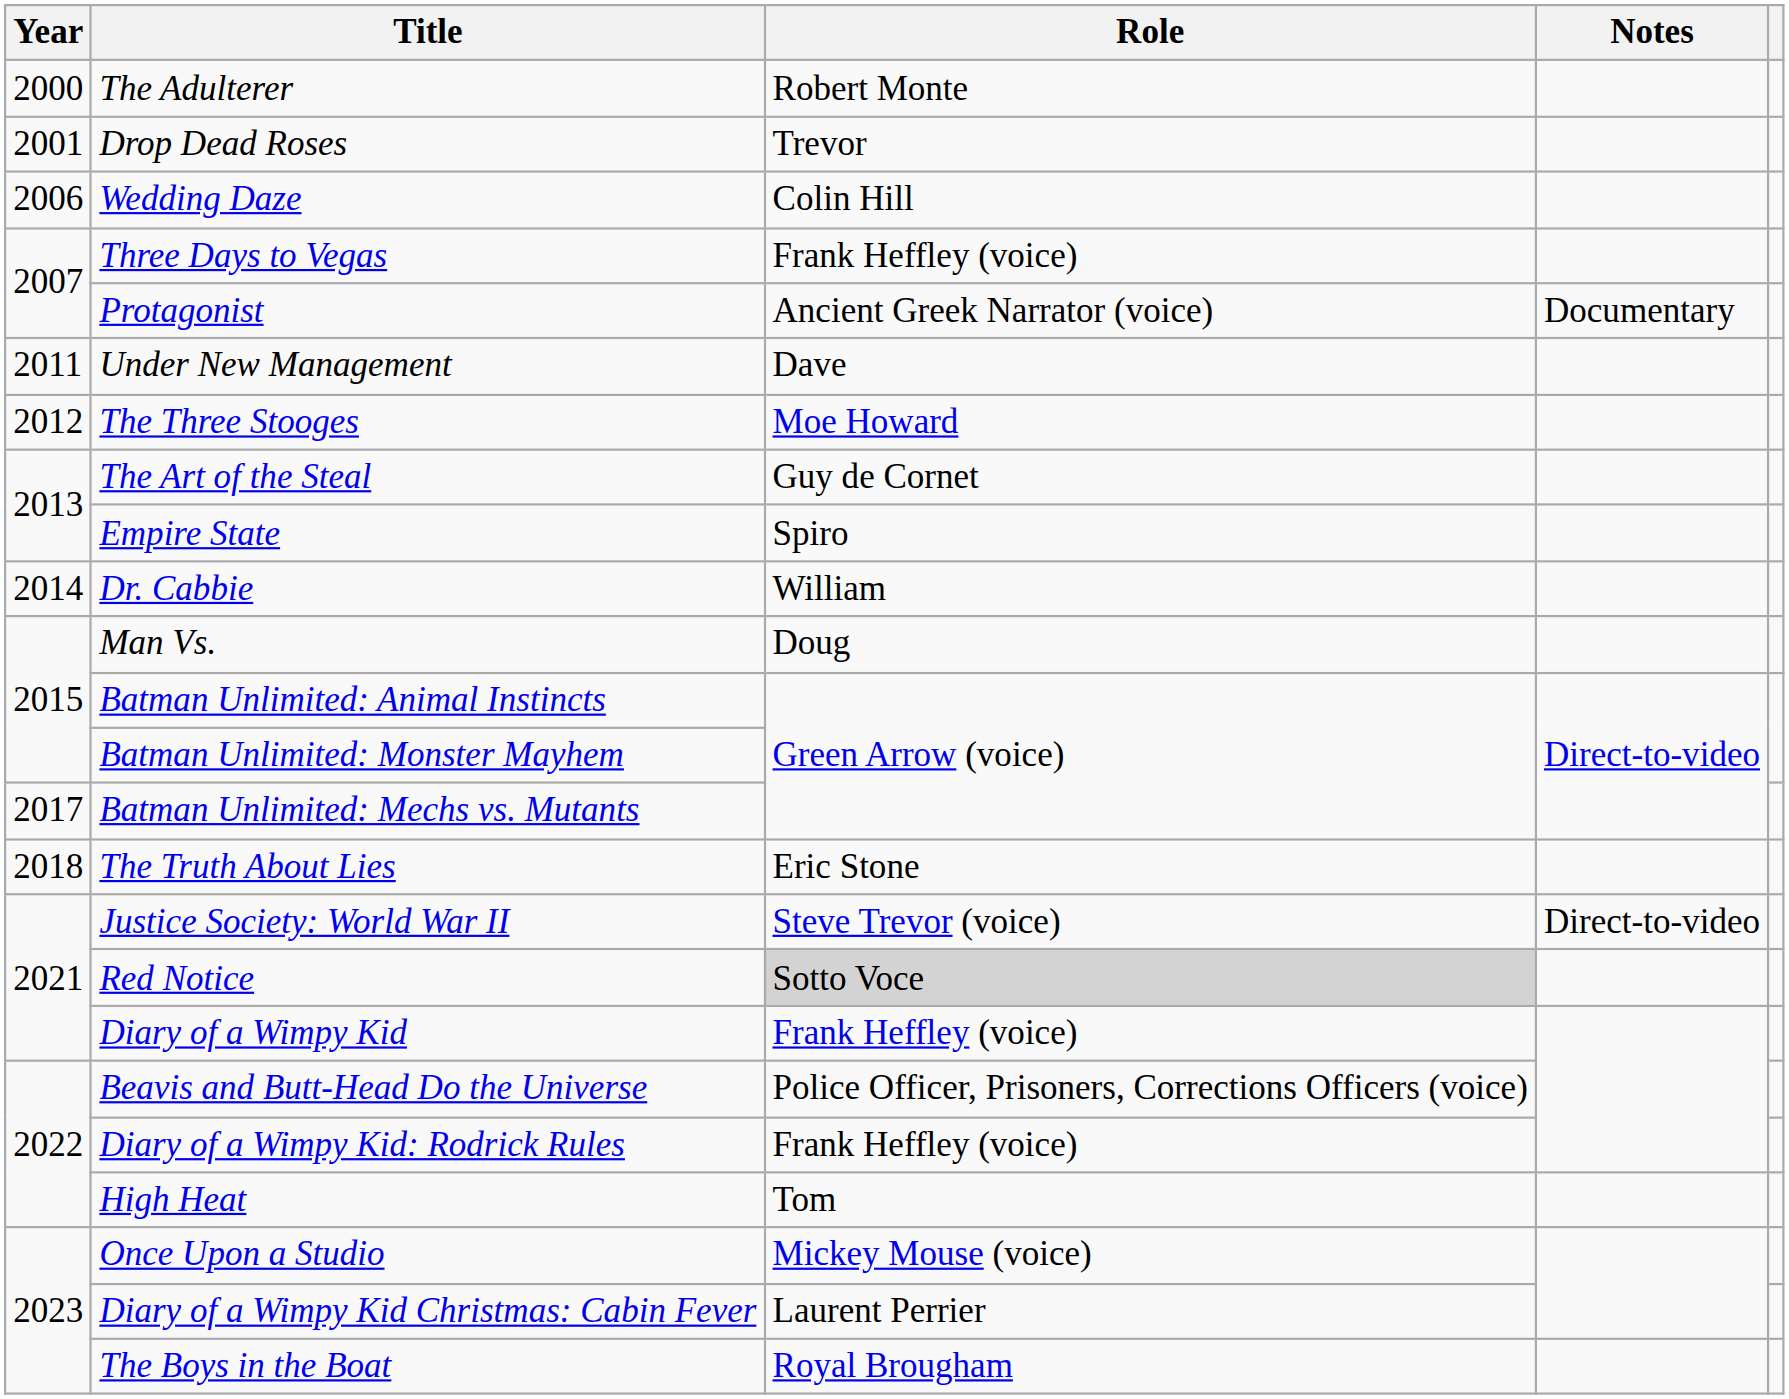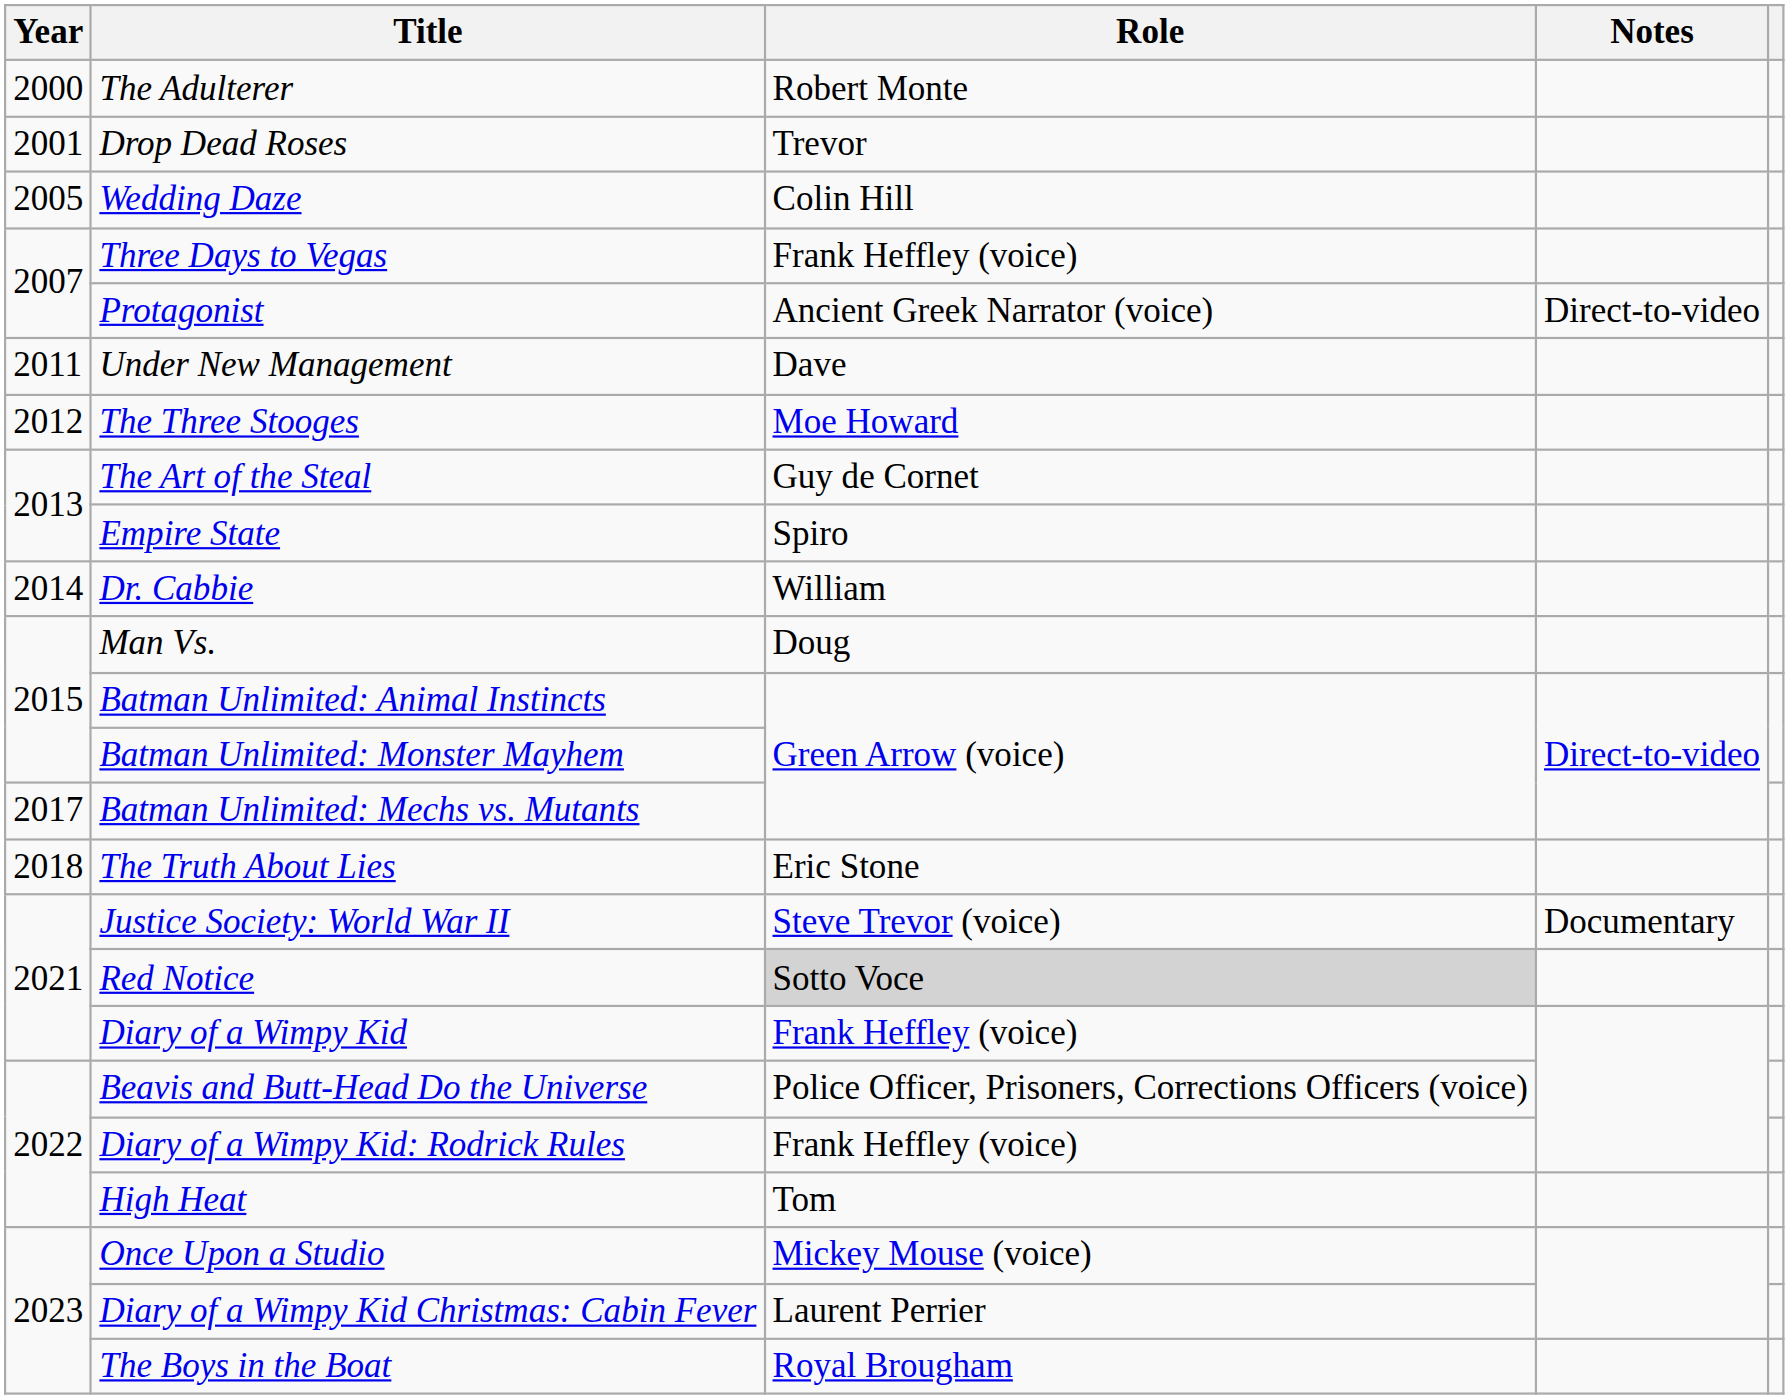 <table class="wikitable sortable plainrowheaders">
 <tr>
 <th>Year</th>
 <th>Title</th>
 <th>Role</th>
 <th class="unsortable">Notes</th>
 <th class="unsortable"></th>
 </tr>
 <tr>
 <td>2000</td>
 <td data-sort-value="Adulterer, The"><em>The Adulterer</em></td>
 <td>Robert Monte</td>
 <td></td>
 <td></td>
 </tr>
 <tr>
 <td>2001</td>
 <td><em>Drop Dead Roses</em></td>
 <td>Trevor</td>
 <td></td>
 <td></td>
 </tr>
 <tr>
-<td>2006</td>
+<td>2005</td>
 <td><em><a href='#'>Wedding Daze</a></em></td>
 <td>Colin Hill</td>
 <td></td>
 <td></td>
 </tr>
 <tr>
 <td rowspan="2">2007</td>
 <td><em><a href='#'>Three Days to Vegas</a></em></td>
 <td>Frank Heffley (voice)</td>
 <td></td>
 <td></td>
 </tr>
 <tr>
 <td><em><a href='#'>Protagonist</a></em></td>
 <td>Ancient Greek Narrator (voice)</td>
-<td>Documentary</td>
+<td>Direct-to-video</td>
 <td></td>
 </tr>
 <tr>
 <td>2011</td>
 <td><em>Under New Management</em></td>
 <td>Dave</td>
 <td></td>
 <td></td>
 </tr>
 <tr>
 <td>2012</td>
 <td data-sort-value="Three Stooges, The"><em><a href='#'>The Three Stooges</a></em></td>
 <td><a href='#'>Moe Howard</a></td>
 <td></td>
 <td></td>
 </tr>
 <tr>
 <td rowspan="2">2013</td>
 <td data-sort-value="Art of the Steal, The"><em><a href='#'>The Art of the Steal</a></em></td>
 <td>Guy de Cornet</td>
 <td></td>
 <td></td>
 </tr>
 <tr>
 <td><em><a href='#'>Empire State</a></em></td>
 <td>Spiro</td>
 <td></td>
 <td></td>
 </tr>
 <tr>
 <td>2014</td>
 <td><em><a href='#'>Dr. Cabbie</a></em></td>
 <td>William</td>
 <td></td>
 <td></td>
 </tr>
 <tr>
 <td rowspan=3>2015</td>
 <td><em>Man Vs.</em></td>
 <td>Doug</td>
 <td></td>
 <td></td>
 </tr>
 <tr>
 <td><em><a href='#'>Batman Unlimited: Animal Instincts</a></em></td>
 <td rowspan="3"><a href='#'>Green Arrow</a> (voice)</td>
 <td rowspan="3"><a href='#'>Direct-to-video</a></td>
 <td rowspan="2"></td>
 </tr>
 <tr>
 <td><em><a href='#'>Batman Unlimited: Monster Mayhem</a></em></td>
 </tr>
 <tr>
 <td>2017</td>
 <td><em><a href='#'>Batman Unlimited: Mechs vs. Mutants</a></em></td>
 <td></td>
 </tr>
 <tr>
 <td>2018</td>
 <td data-sort-value="Truth About Lies, The"><em><a href='#'>The Truth About Lies</a></em></td>
 <td>Eric Stone</td>
 <td></td>
 <td></td>
 </tr>
 <tr>
 <td rowspan="3">2021</td>
 <td><em><a href='#'>Justice Society: World War II</a></em></td>
 <td><a href='#'>Steve Trevor</a> (voice)</td>
-<td>Direct-to-video</td>
+<td>Documentary</td>
 <td></td>
 </tr>
 <tr>
 <td><em><a href='#'>Red Notice</a></em></td>
 <td style="background: lightgrey;">Sotto Voce</td>
 <td></td>
 <td></td>
 </tr>
 <tr>
 <td><em><a href='#'>Diary of a Wimpy Kid</a></em></td>
 <td><a href='#'>Frank Heffley</a> (voice)</td>
 <td rowspan="3"></td>
 <td></td>
 </tr>
 <tr>
 <td rowspan="3">2022</td>
 <td><em><a href='#'>Beavis and Butt-Head Do the Universe</a></em></td>
 <td>Police Officer, Prisoners, Corrections Officers (voice)</td>
 <td></td>
 </tr>
 <tr>
 <td><em><a href='#'>Diary of a Wimpy Kid: Rodrick Rules</a></em></td>
 <td>Frank Heffley (voice)</td>
 <td></td>
 </tr>
 <tr>
 <td><em><a href='#'>High Heat</a></em></td>
 <td>Tom</td>
 <td></td>
 <td></td>
 </tr>
 <tr>
 <td rowspan="3">2023</td>
 <td><em><a href='#'>Once Upon a Studio</a></em></td>
 <td><a href='#'>Mickey Mouse</a> (voice)</td>
 <td rowspan="2"></td>
 <td></td>
 </tr>
 <tr>
 <td><em><a href='#'>Diary of a Wimpy Kid Christmas: Cabin Fever</a></em></td>
 <td>Laurent Perrier</td>
 <td></td>
 </tr>
 <tr>
 <td data-sort-value="Boys in the Boat, The"><em><a href='#'>The Boys in the Boat</a></em></td>
 <td><a href='#'>Royal Brougham</a></td>
 <td></td>
 <td></td>
 </tr>
 </table>
